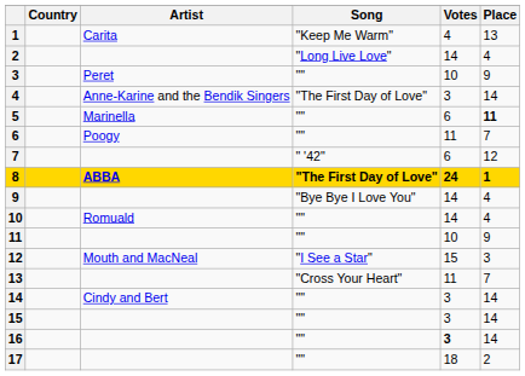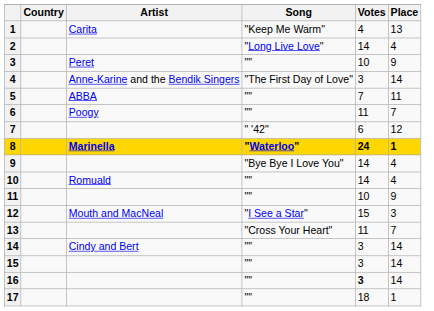 <table class="sortable wikitable plainrowheaders">
 <tr>
 </tr>
 <tr>
 <th scope="col"></th>
 <th scope="col">Country</th>
 <th scope="col">Artist</th>
 <th scope="col">Song</th>
 <th scope="col" class="unsortable">Votes</th>
 <th scope="col">Place</th>
 </tr>
 <tr>
 <th scope="row" style="text-align:center;">1</th>
 <td></td>
 <td><a href='#'>Carita</a></td>
 <td>"Keep Me Warm"</td>
 <td>4</td>
 <td>13</td>
 </tr>
 <tr>
 <th scope="row" style="text-align:center;">2</th>
 <td></td>
 <td></td>
 <td>"<a href='#'>Long Live Love</a>"</td>
 <td>14</td>
 <td>4</td>
 </tr>
 <tr>
 <th scope="row" style="text-align:center;">3</th>
 <td></td>
 <td><a href='#'>Peret</a></td>
 <td>""</td>
 <td>10</td>
 <td>9</td>
 </tr>
 <tr>
 <th scope="row" style="text-align:center;">4</th>
 <td></td>
 <td><a href='#'>Anne-Karine</a> and the <a href='#'>Bendik Singers</a></td>
 <td>"The First Day of Love"</td>
 <td>3</td>
 <td>14</td>
 </tr>
 <tr>
 <th scope="row" style="text-align:center;">5</th>
 <td></td>
-<td><a href='#'>Marinella</a></td>
+<td><a href='#'>ABBA</a></td>
 <td>""</td>
-<td>6</td>
-<td><strong>11</strong></td>
+<td>7</td>
+<td>11</td>
 </tr>
 <tr>
 <th scope="row" style="text-align:center;">6</th>
 <td></td>
 <td><a href='#'>Poogy</a></td>
 <td>""</td>
 <td>11</td>
 <td>7</td>
 </tr>
 <tr>
 <th scope="row" style="text-align:center;">7</th>
 <td></td>
 <td></td>
 <td>" '42"</td>
 <td>6</td>
 <td>12</td>
 </tr>
 <tr style="font-weight:bold; background:gold;">
 <th scope="row" style="text-align:center; font-weight:bold; background:gold;">8</th>
 <td></td>
-<td><a href='#'>ABBA</a></td>
-<td>"The First Day of Love"</td>
+<td><a href='#'>Marinella</a></td>
+<td>"<a href='#'>Waterloo</a>"</td>
 <td>24</td>
 <td>1</td>
 </tr>
 <tr>
 <th scope="row" style="text-align:center;">9</th>
 <td></td>
 <td></td>
 <td>"Bye Bye I Love You"</td>
 <td>14</td>
 <td>4</td>
 </tr>
 <tr>
 <th scope="row" style="text-align:center;">10</th>
 <td></td>
 <td><a href='#'>Romuald</a></td>
 <td>""</td>
 <td>14</td>
 <td>4</td>
 </tr>
 <tr>
 <th scope="row" style="text-align:center;">11</th>
 <td></td>
 <td></td>
 <td>""</td>
 <td>10</td>
 <td>9</td>
 </tr>
 <tr>
 <th scope="row" style="text-align:center;">12</th>
 <td></td>
 <td><a href='#'>Mouth and MacNeal</a></td>
 <td>"<a href='#'>I See a Star</a>"</td>
 <td>15</td>
 <td>3</td>
 </tr>
 <tr>
 <th scope="row" style="text-align:center;">13</th>
 <td></td>
 <td></td>
 <td>"Cross Your Heart"</td>
 <td>11</td>
 <td>7</td>
 </tr>
 <tr>
 <th scope="row" style="text-align:center;">14</th>
 <td></td>
 <td><a href='#'>Cindy and Bert</a></td>
 <td>""</td>
 <td>3</td>
 <td>14</td>
 </tr>
 <tr>
 <th scope="row" style="text-align:center;">15</th>
 <td></td>
 <td></td>
 <td>""</td>
 <td>3</td>
 <td>14</td>
 </tr>
 <tr>
 <th scope="row" style="text-align:center;">16</th>
 <td></td>
 <td></td>
 <td>""</td>
 <td><strong>3</strong></td>
 <td>14</td>
 </tr>
 <tr>
 <th scope="row" style="text-align:center;">17</th>
 <td></td>
 <td></td>
 <td>""</td>
 <td>18</td>
-<td>2</td>
+<td>1</td>
 </tr>
 </table>
